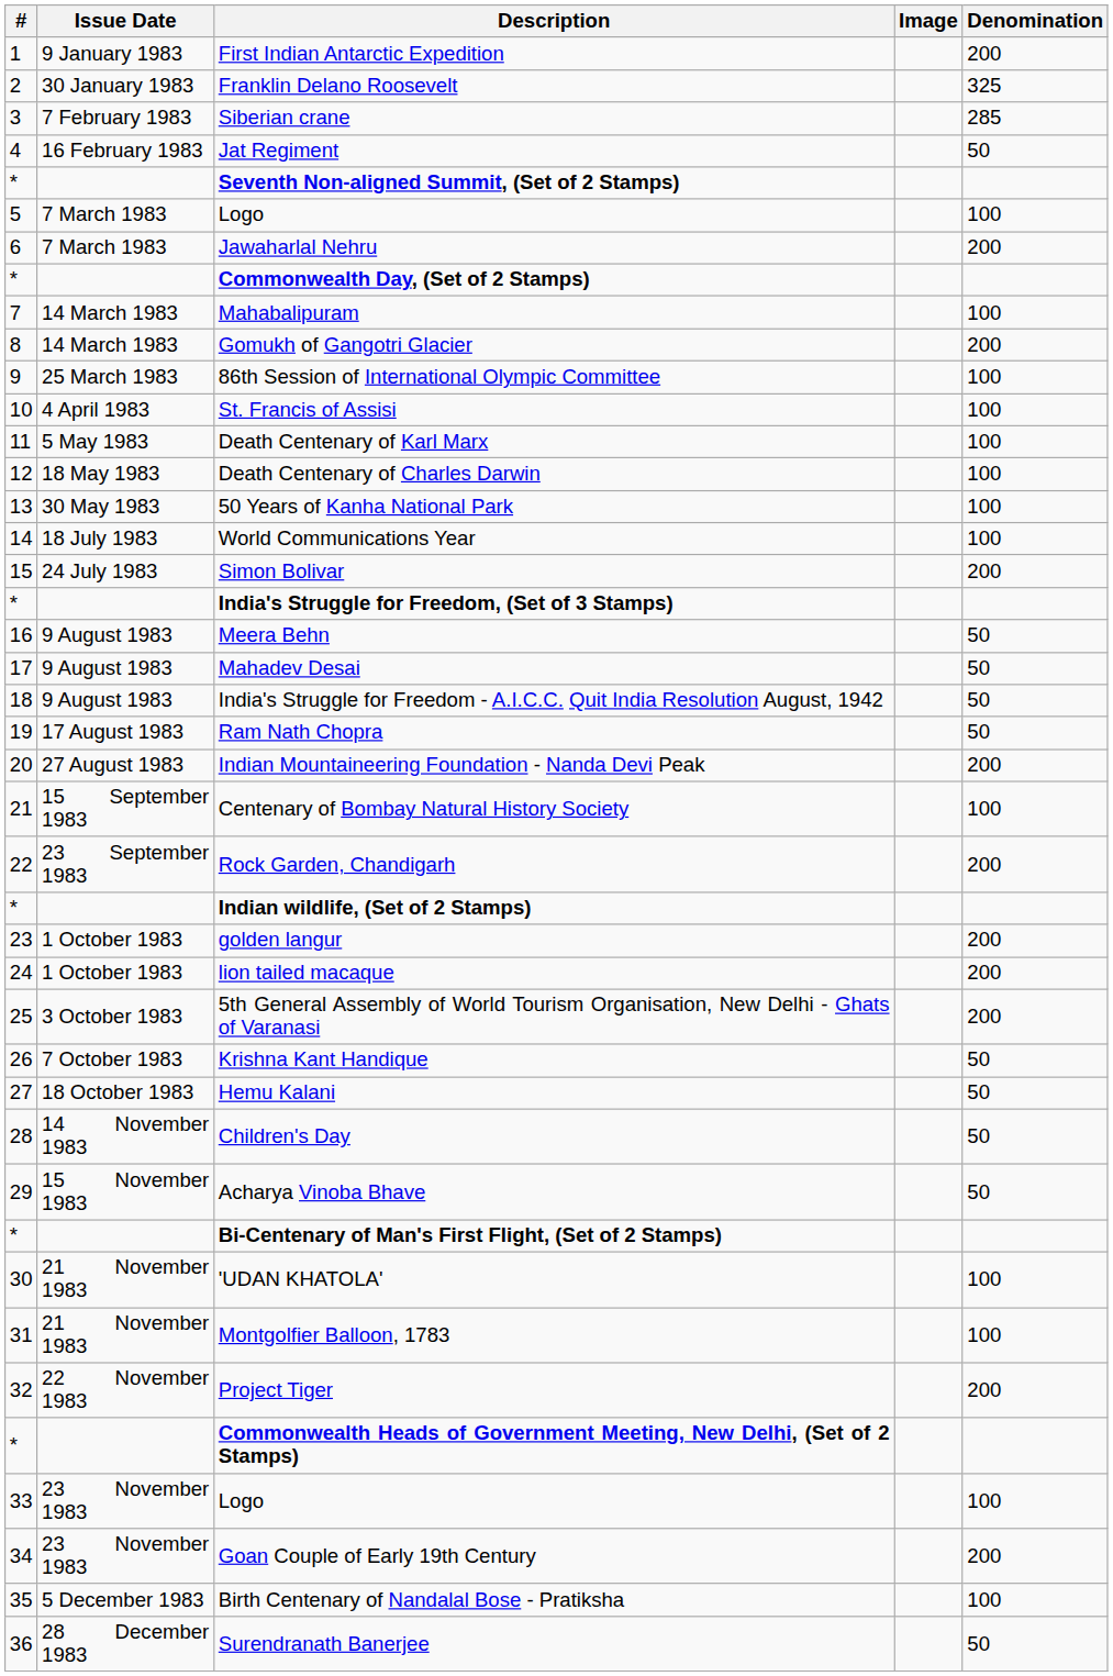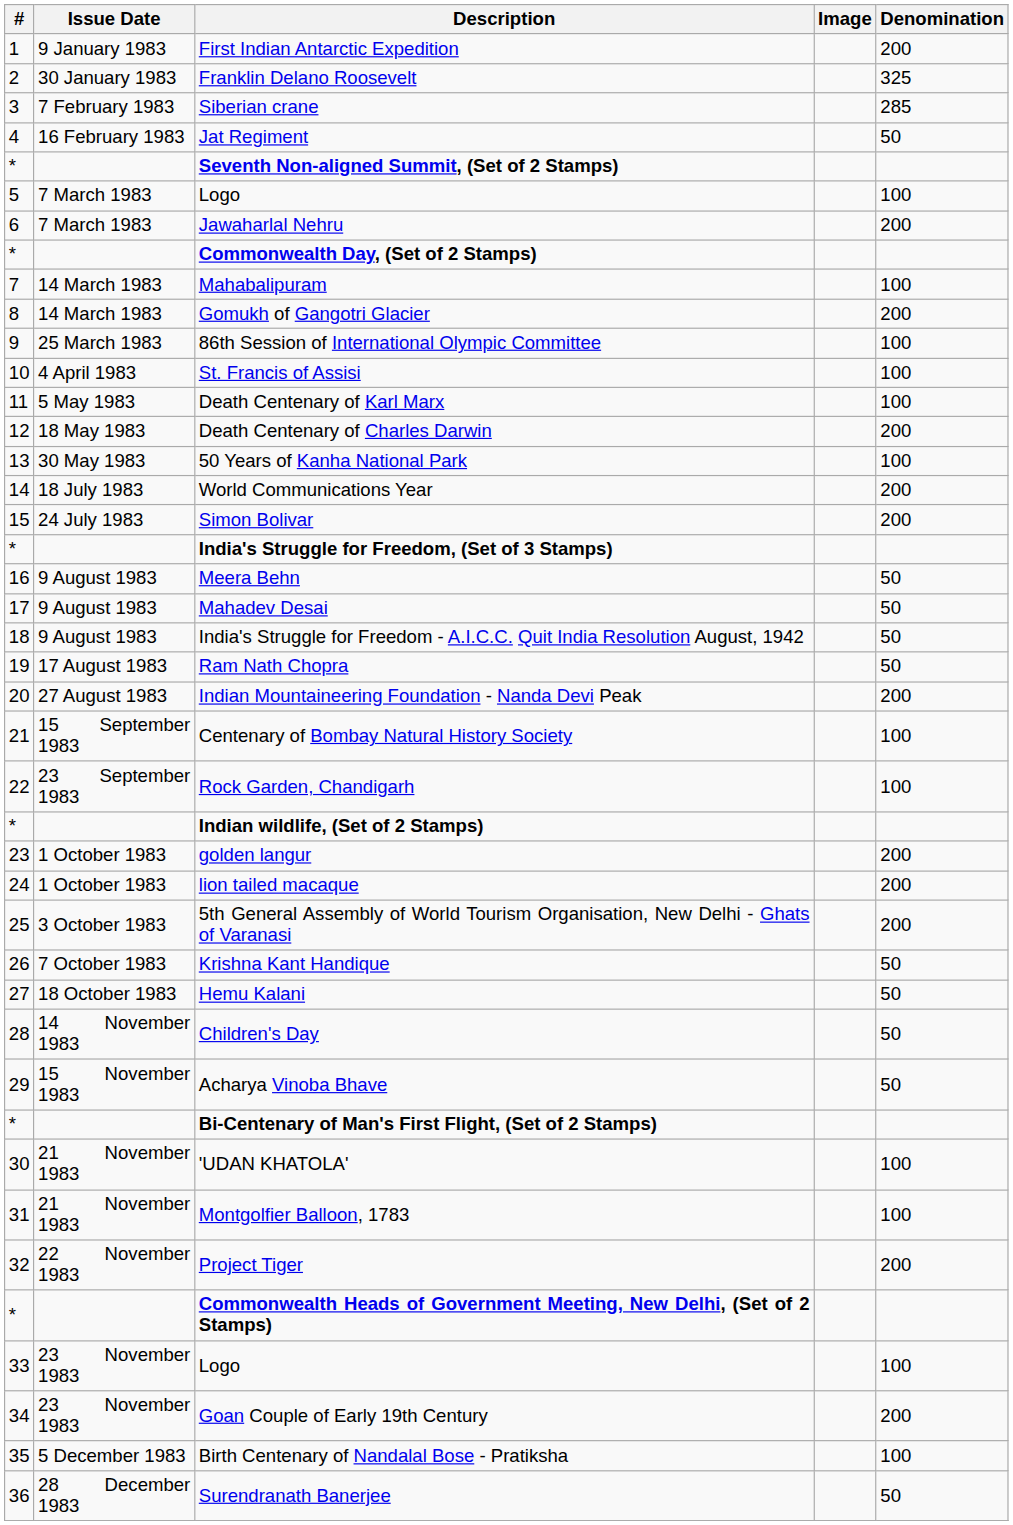 <table class = "wikitable"  style = "text-align:justify"  width = "98%">
 <tr>
 <th>#</th>
 <th>Issue Date</th>
 <th>Description</th>
 <th>Image</th>
 <th>Denomination</th>
 </tr>
 <tr>
 <td>1</td>
 <td>9 January 1983</td>
 <td><a href='#'>First Indian Antarctic Expedition</a></td>
 <td></td>
 <td>200</td>
 </tr>
 <tr>
 <td>2</td>
 <td>30 January 1983</td>
 <td><a href='#'>Franklin Delano Roosevelt</a></td>
 <td></td>
 <td>325</td>
 </tr>
 <tr>
 <td>3</td>
 <td>7 February 1983</td>
 <td><a href='#'>Siberian crane</a></td>
 <td></td>
 <td>285</td>
 </tr>
 <tr>
 <td>4</td>
 <td>16 February 1983</td>
 <td><a href='#'>Jat Regiment</a></td>
 <td></td>
 <td>50</td>
 </tr>
 <tr>
 <td>*</td>
 <td></td>
 <td><strong><a href='#'>Seventh Non-aligned Summit</a>, (Set of 2 Stamps)</strong></td>
 <td></td>
 <td></td>
 </tr>
 <tr>
 <td>5</td>
 <td>7 March 1983</td>
 <td>Logo</td>
 <td></td>
 <td>100</td>
 </tr>
 <tr>
 <td>6</td>
 <td>7 March 1983</td>
 <td><a href='#'>Jawaharlal Nehru</a></td>
 <td></td>
 <td>200</td>
 </tr>
 <tr>
 <td>*</td>
 <td></td>
 <td><strong><a href='#'>Commonwealth Day</a>, (Set of 2 Stamps)</strong></td>
 <td></td>
 <td></td>
 </tr>
 <tr>
 <td>7</td>
 <td>14 March 1983</td>
 <td><a href='#'>Mahabalipuram</a></td>
 <td></td>
 <td>100</td>
 </tr>
 <tr>
 <td>8</td>
 <td>14 March 1983</td>
 <td><a href='#'>Gomukh</a> of <a href='#'>Gangotri Glacier</a></td>
 <td></td>
 <td>200</td>
 </tr>
 <tr>
 <td>9</td>
 <td>25 March 1983</td>
 <td>86th Session of <a href='#'>International Olympic Committee</a></td>
 <td></td>
 <td>100</td>
 </tr>
 <tr>
 <td>10</td>
 <td>4 April 1983</td>
 <td><a href='#'>St. Francis of Assisi</a></td>
 <td></td>
 <td>100</td>
 </tr>
 <tr>
 <td>11</td>
 <td>5 May 1983</td>
 <td>Death Centenary of <a href='#'>Karl Marx</a></td>
 <td></td>
 <td>100</td>
 </tr>
 <tr>
 <td>12</td>
 <td>18 May 1983</td>
 <td>Death Centenary of <a href='#'>Charles Darwin</a></td>
 <td></td>
-<td>100</td>
+<td>200</td>
 </tr>
 <tr>
 <td>13</td>
 <td>30 May 1983</td>
 <td>50 Years of <a href='#'>Kanha National Park</a></td>
 <td></td>
 <td>100</td>
 </tr>
 <tr>
 <td>14</td>
 <td>18 July 1983</td>
 <td>World Communications Year</td>
 <td></td>
-<td>100</td>
+<td>200</td>
 </tr>
 <tr>
 <td>15</td>
 <td>24 July 1983</td>
 <td><a href='#'>Simon Bolivar</a></td>
 <td></td>
 <td>200</td>
 </tr>
 <tr>
 <td>*</td>
 <td></td>
 <td><strong>India's Struggle for Freedom, (Set of 3 Stamps)</strong></td>
 <td></td>
 <td></td>
 </tr>
 <tr>
 <td>16</td>
 <td>9 August 1983</td>
 <td><a href='#'>Meera Behn</a></td>
 <td></td>
 <td>50</td>
 </tr>
 <tr>
 <td>17</td>
 <td>9 August 1983</td>
 <td><a href='#'>Mahadev Desai</a></td>
 <td></td>
 <td>50</td>
 </tr>
 <tr>
 <td>18</td>
 <td>9 August 1983</td>
 <td>India's Struggle for Freedom - <a href='#'>A.I.C.C.</a> <a href='#'>Quit India Resolution</a> August, 1942</td>
 <td></td>
 <td>50</td>
 </tr>
 <tr>
 <td>19</td>
 <td>17 August 1983</td>
 <td><a href='#'>Ram Nath Chopra</a></td>
 <td></td>
 <td>50</td>
 </tr>
 <tr>
 <td>20</td>
 <td>27 August 1983</td>
 <td><a href='#'>Indian Mountaineering Foundation</a> - <a href='#'>Nanda Devi</a> Peak</td>
 <td></td>
 <td>200</td>
 </tr>
 <tr>
 <td>21</td>
 <td>15 September 1983</td>
 <td>Centenary of <a href='#'>Bombay Natural History Society</a></td>
 <td></td>
 <td>100</td>
 </tr>
 <tr>
 <td>22</td>
 <td>23 September 1983</td>
 <td><a href='#'>Rock Garden, Chandigarh</a></td>
 <td></td>
-<td>200</td>
+<td>100</td>
 </tr>
 <tr>
 <td>*</td>
 <td></td>
 <td><strong>Indian wildlife, (Set of 2 Stamps)</strong></td>
 <td></td>
 <td></td>
 </tr>
 <tr>
 <td>23</td>
 <td>1 October 1983</td>
 <td><a href='#'>golden langur</a></td>
 <td></td>
 <td>200</td>
 </tr>
 <tr>
 <td>24</td>
 <td>1 October 1983</td>
 <td><a href='#'>lion tailed macaque</a></td>
 <td></td>
 <td>200</td>
 </tr>
 <tr>
 <td>25</td>
 <td>3 October 1983</td>
 <td>5th General Assembly of World Tourism Organisation, New Delhi - <a href='#'>Ghats of Varanasi</a></td>
 <td></td>
 <td>200</td>
 </tr>
 <tr>
 <td>26</td>
 <td>7 October 1983</td>
 <td><a href='#'>Krishna Kant Handique</a></td>
 <td></td>
 <td>50</td>
 </tr>
 <tr>
 <td>27</td>
 <td>18 October 1983</td>
 <td><a href='#'>Hemu Kalani</a></td>
 <td></td>
 <td>50</td>
 </tr>
 <tr>
 <td>28</td>
 <td>14 November 1983</td>
 <td><a href='#'>Children's Day</a></td>
 <td></td>
 <td>50</td>
 </tr>
 <tr>
 <td>29</td>
 <td>15 November 1983</td>
 <td>Acharya <a href='#'>Vinoba Bhave</a></td>
 <td></td>
 <td>50</td>
 </tr>
 <tr>
 <td>*</td>
 <td></td>
 <td><strong>Bi-Centenary of Man's First Flight, (Set of 2 Stamps)</strong></td>
 <td></td>
 <td></td>
 </tr>
 <tr>
 <td>30</td>
 <td>21 November 1983</td>
 <td>'UDAN KHATOLA'</td>
 <td></td>
 <td>100</td>
 </tr>
 <tr>
 <td>31</td>
 <td>21 November 1983</td>
 <td><a href='#'>Montgolfier Balloon</a>, 1783</td>
 <td></td>
 <td>100</td>
 </tr>
 <tr>
 <td>32</td>
 <td>22 November 1983</td>
 <td><a href='#'>Project Tiger</a></td>
 <td></td>
 <td>200</td>
 </tr>
 <tr>
 <td>*</td>
 <td></td>
 <td><strong><a href='#'>Commonwealth Heads of Government Meeting, New Delhi</a>, (Set of 2 Stamps)</strong></td>
 <td></td>
 <td></td>
 </tr>
 <tr>
 <td>33</td>
 <td>23 November 1983</td>
 <td>Logo</td>
 <td></td>
 <td>100</td>
 </tr>
 <tr>
 <td>34</td>
 <td>23 November 1983</td>
 <td><a href='#'>Goan</a> Couple of Early 19th Century</td>
 <td></td>
 <td>200</td>
 </tr>
 <tr>
 <td>35</td>
 <td>5 December 1983</td>
 <td>Birth Centenary of <a href='#'>Nandalal Bose</a> - Pratiksha</td>
 <td></td>
 <td>100</td>
 </tr>
 <tr>
 <td>36</td>
 <td>28 December 1983</td>
 <td><a href='#'>Surendranath Banerjee</a></td>
 <td></td>
 <td>50</td>
 </tr>
 <tr>
 </tr>
 </table>
